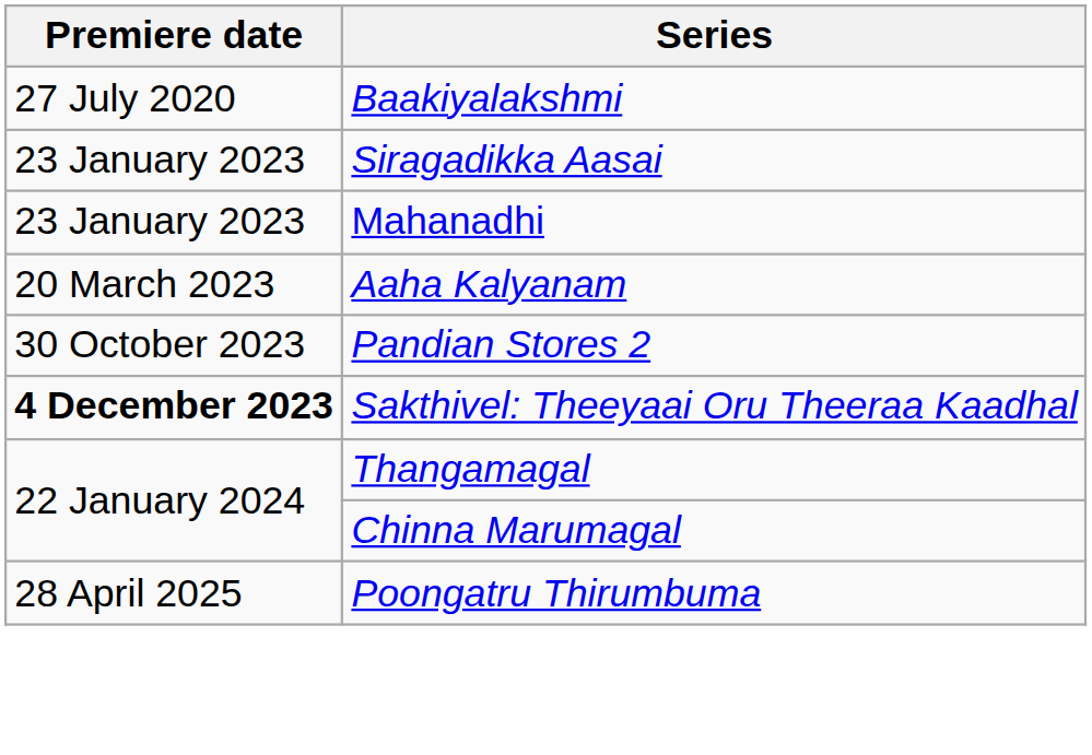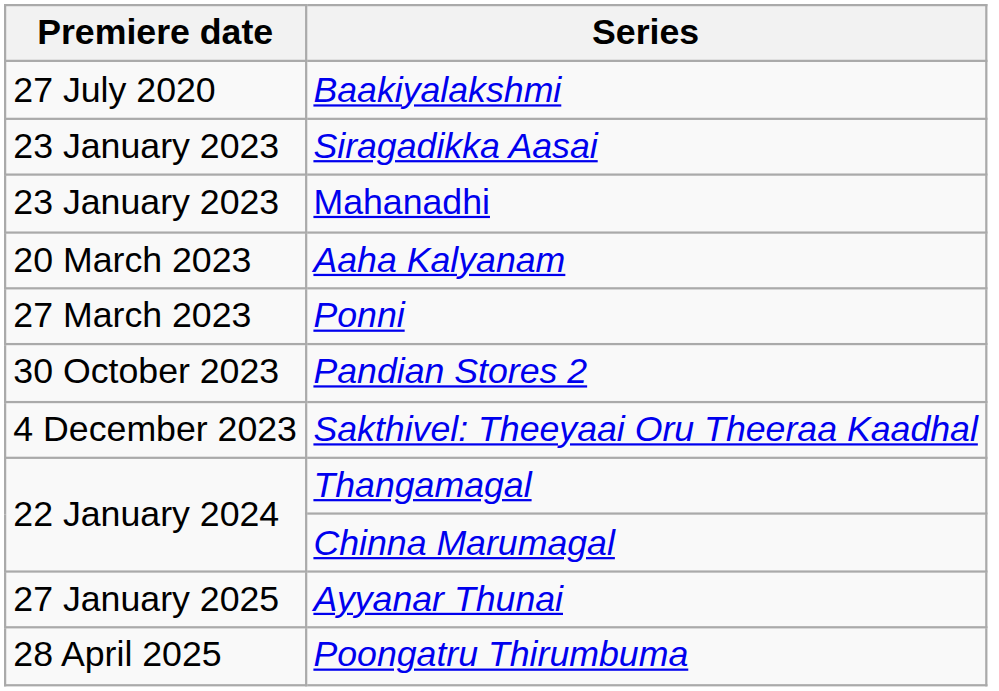 <table class="wikitable sortable">
 <tr>
 <th>Premiere date</th>
 <th>Series</th>
 </tr>
 <tr>
 <td>27 July 2020</td>
 <td><em><a href='#'>Baakiyalakshmi</a></em></td>
 </tr>
 <tr>
 <td>23 January 2023</td>
 <td><em><a href='#'>Siragadikka Aasai</a></em></td>
 </tr>
 <tr>
 <td>23 January 2023</td>
 <td><a href='#'>Mahanadhi</a></td>
 </tr>
 <tr>
 <td>20 March 2023</td>
 <td><em><a href='#'>Aaha Kalyanam</a></em></td>
 </tr>
 <tr>
+<td>27 March 2023</td>
+<td><em><a href='#'>Ponni</a></em></td>
+</tr>
+<tr>
 <td>30 October 2023</td>
 <td><em><a href='#'>Pandian Stores 2</a></em></td>
 </tr>
 <tr>
-<td><strong>4 December 2023</strong></td>
+<td>4 December 2023</td>
 <td><em><a href='#'>Sakthivel: Theeyaai Oru Theeraa Kaadhal</a></em></td>
 </tr>
 <tr>
 <td rowspan="2">22 January 2024</td>
 <td><em><a href='#'>Thangamagal</a></em></td>
 </tr>
 <tr>
 <td><em><a href='#'>Chinna Marumagal</a> </em></td>
 </tr>
 <tr>
+<td>27 January 2025</td>
+<td><em><a href='#'>Ayyanar Thunai</a></em></td>
+</tr>
+<tr>
 <td>28 April 2025</td>
 <td><em><a href='#'>Poongatru Thirumbuma</a></em></td>
 </tr>
 </table>
